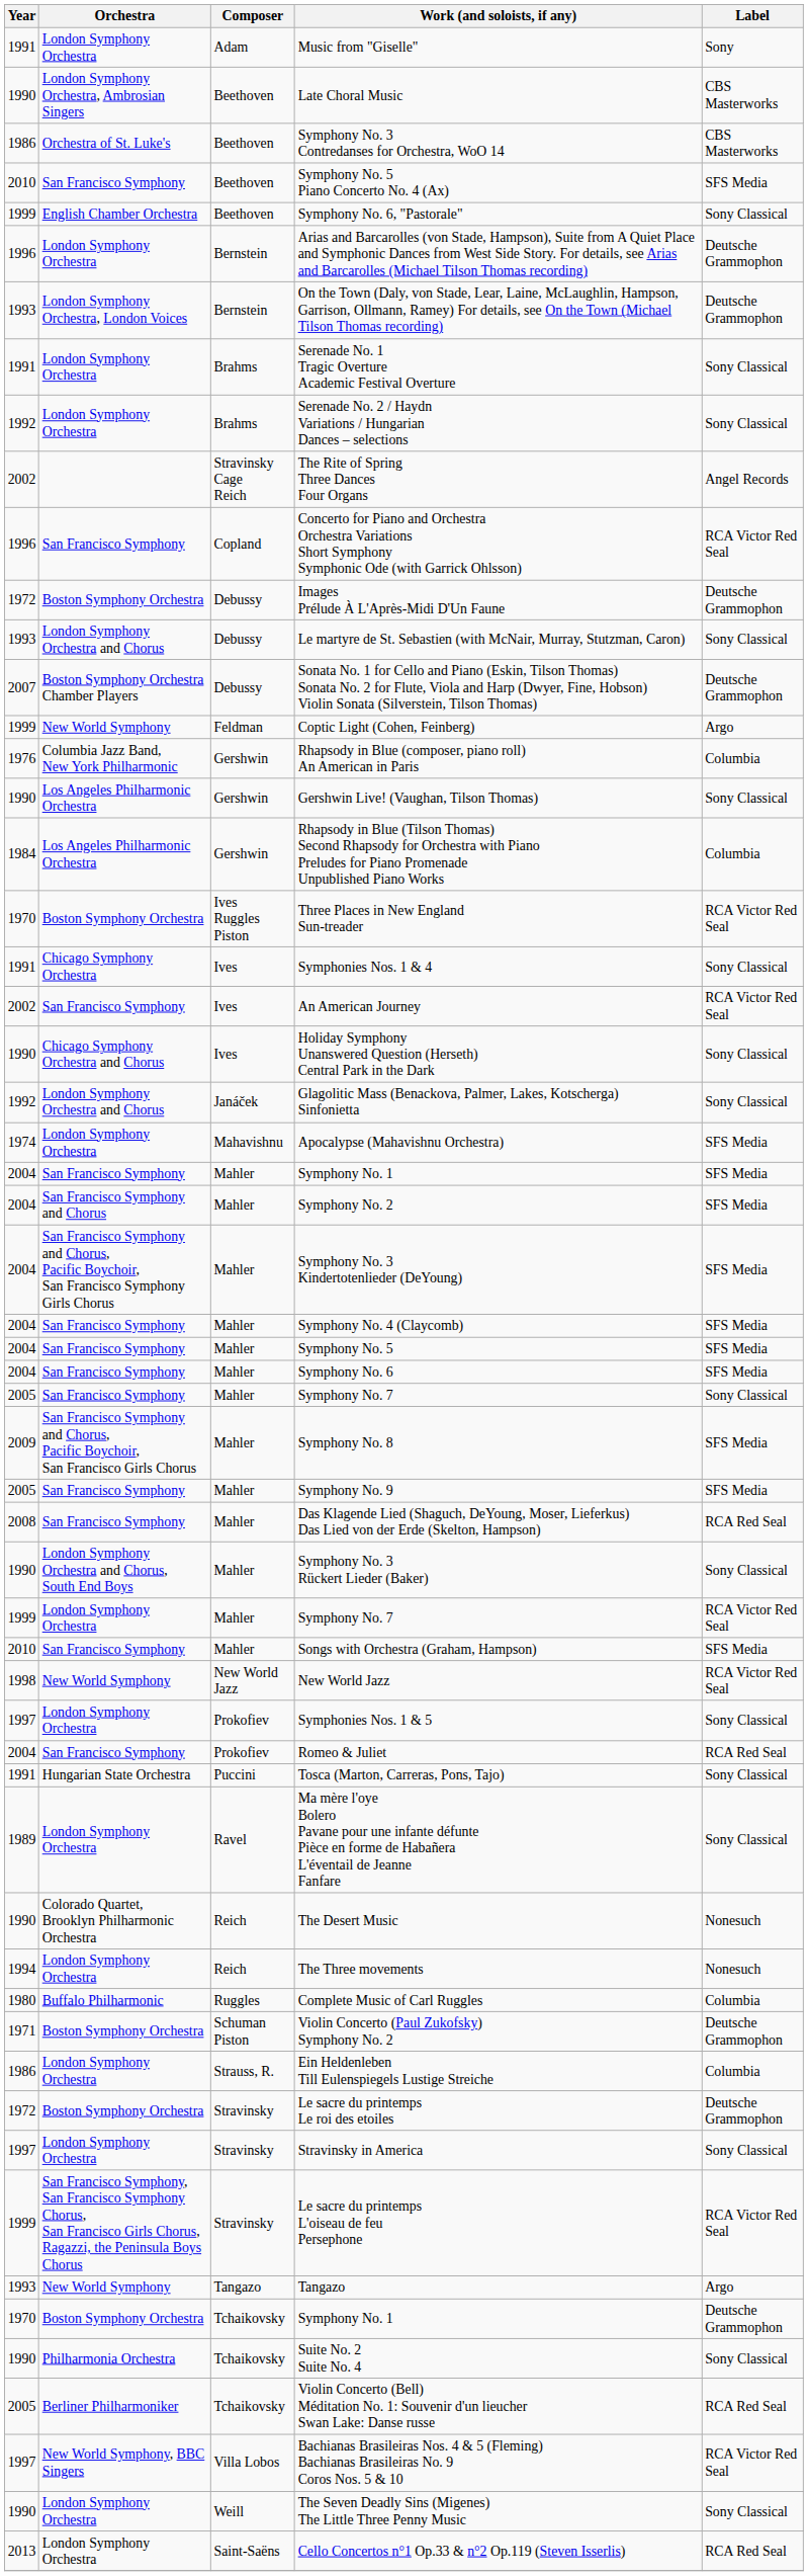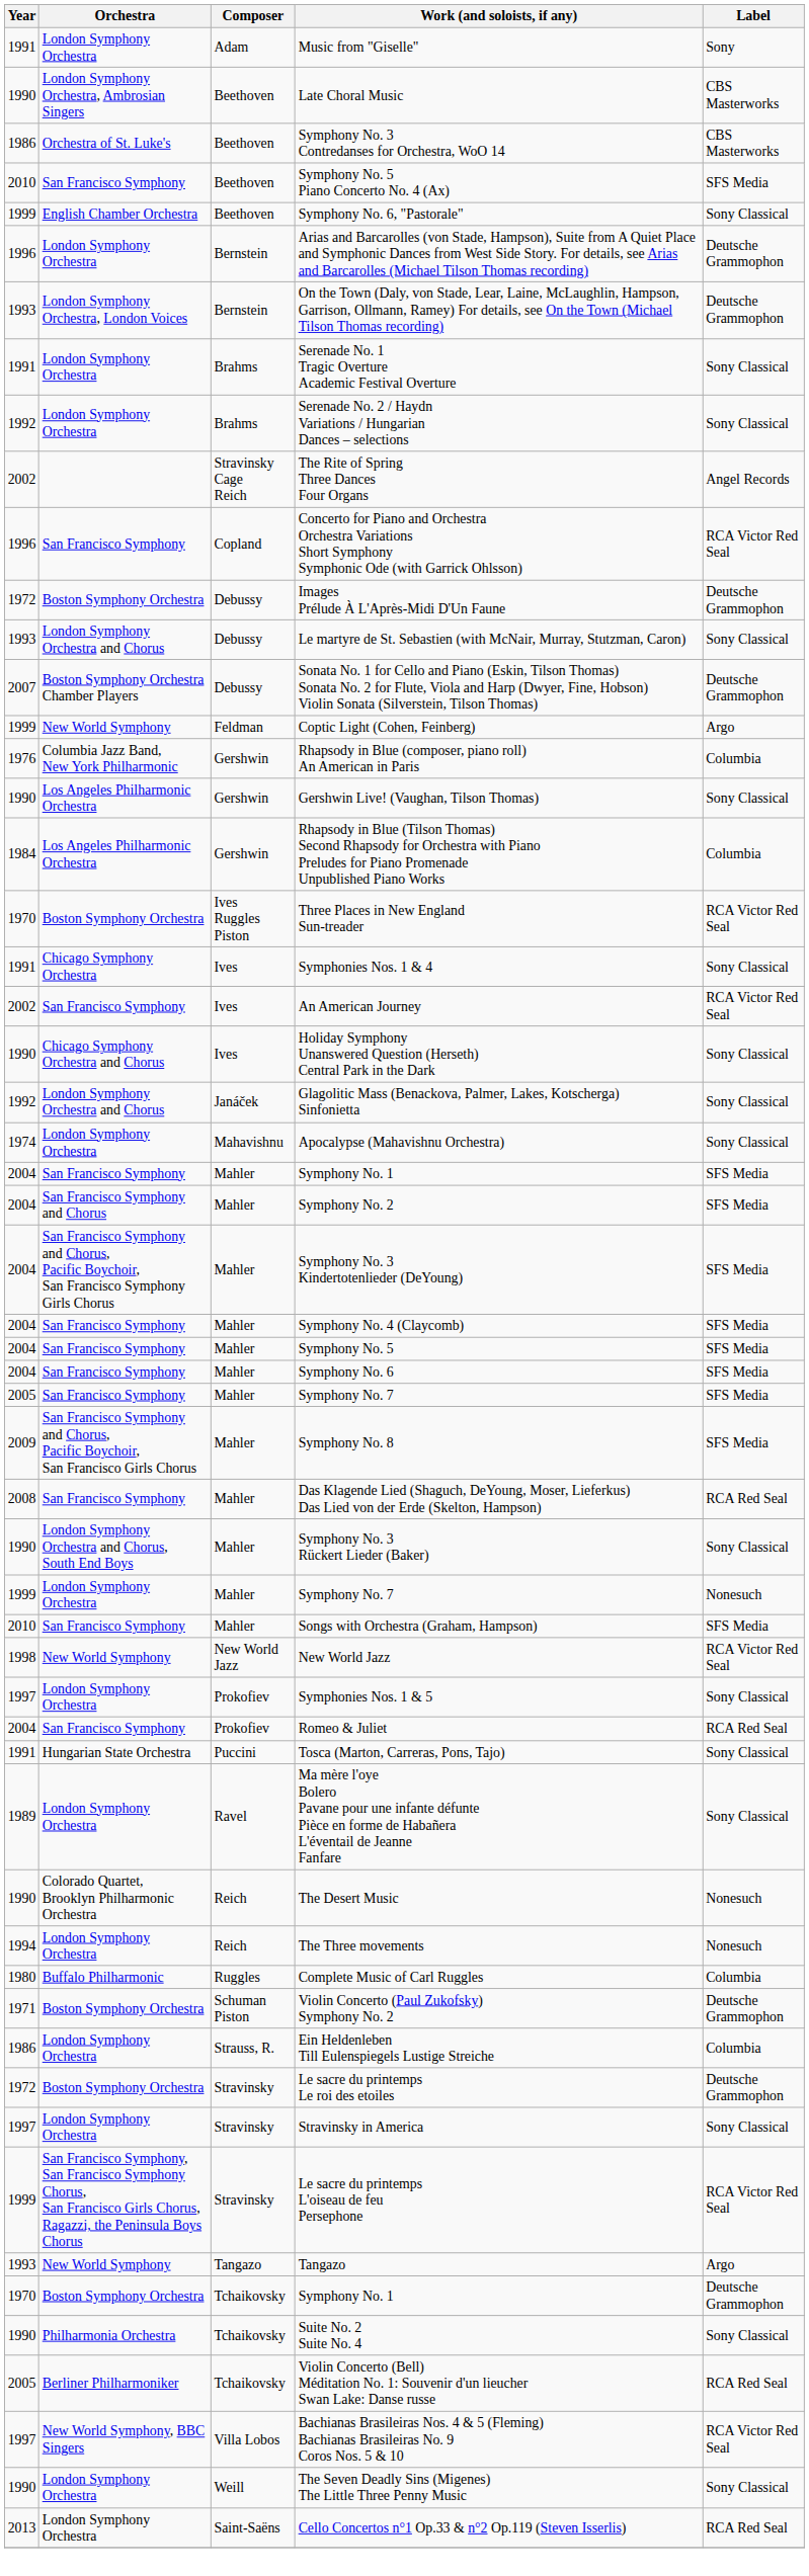 <table class="sortable wikitable" style="font-size:95%;">
 <tr>
 <th>Year</th>
 <th>Orchestra</th>
 <th>Composer</th>
 <th>Work (and soloists, if any)</th>
 <th>Label</th>
 </tr>
 <tr>
 <td>1991</td>
 <td><a href='#'>London Symphony Orchestra</a></td>
 <td>Adam</td>
 <td>Music from "Giselle"</td>
 <td>Sony</td>
 </tr>
 <tr>
 <td>1990</td>
 <td><a href='#'>London Symphony Orchestra</a>, <a href='#'>Ambrosian Singers</a></td>
 <td>Beethoven</td>
 <td>Late Choral Music</td>
 <td>CBS Masterworks</td>
 </tr>
 <tr>
 <td>1986</td>
 <td><a href='#'>Orchestra of St. Luke's</a></td>
 <td>Beethoven</td>
 <td>Symphony No. 3 <br>Contredanses for Orchestra, WoO 14</td>
 <td>CBS Masterworks</td>
 </tr>
 <tr>
 <td>2010</td>
 <td><a href='#'>San Francisco Symphony</a></td>
 <td>Beethoven</td>
 <td>Symphony No. 5 <br>Piano Concerto No. 4 (Ax)</td>
 <td>SFS Media</td>
 </tr>
 <tr>
 <td>1999</td>
 <td><a href='#'>English Chamber Orchestra</a></td>
 <td>Beethoven</td>
 <td>Symphony No. 6, "Pastorale"</td>
 <td>Sony Classical</td>
 </tr>
 <tr>
 <td>1996</td>
 <td><a href='#'>London Symphony Orchestra</a></td>
 <td>Bernstein</td>
 <td>Arias and Barcarolles (von Stade, Hampson), Suite from A Quiet Place and Symphonic Dances from West Side Story. For details, see <a href='#'>Arias and Barcarolles (Michael Tilson Thomas recording)</a></td>
 <td>Deutsche Grammophon</td>
 </tr>
 <tr>
 <td>1993</td>
 <td><a href='#'>London Symphony Orchestra</a>, <a href='#'>London Voices</a></td>
 <td>Bernstein</td>
 <td>On the Town (Daly, von Stade, Lear, Laine, McLaughlin, Hampson, Garrison, Ollmann, Ramey) For details, see <a href='#'>On the Town (Michael Tilson Thomas recording)</a></td>
 <td>Deutsche Grammophon</td>
 </tr>
 <tr>
 <td>1991</td>
 <td><a href='#'>London Symphony Orchestra</a></td>
 <td>Brahms</td>
 <td>Serenade No. 1<br>Tragic Overture<br>Academic Festival Overture</td>
 <td>Sony Classical</td>
 </tr>
 <tr>
 <td>1992</td>
 <td><a href='#'>London Symphony Orchestra</a></td>
 <td>Brahms</td>
 <td>Serenade No. 2 / Haydn<br>Variations / Hungarian<br>Dances – selections</td>
 <td>Sony Classical</td>
 </tr>
 <tr>
 <td>2002</td>
 <td></td>
 <td>Stravinsky<br>Cage<br>Reich</td>
 <td>The Rite of Spring <br>Three Dances<br>Four Organs</td>
 <td>Angel Records</td>
 </tr>
 <tr>
 <td>1996</td>
 <td><a href='#'>San Francisco Symphony</a></td>
 <td>Copland</td>
 <td>Concerto for Piano and Orchestra<br>Orchestra Variations<br>Short Symphony<br>Symphonic Ode (with Garrick Ohlsson)</td>
 <td>RCA Victor Red Seal</td>
 </tr>
 <tr>
 <td>1972</td>
 <td><a href='#'>Boston Symphony Orchestra</a></td>
 <td>Debussy</td>
 <td>Images<br>Prélude À L'Après-Midi D'Un Faune</td>
 <td>Deutsche Grammophon</td>
 </tr>
 <tr>
 <td>1993</td>
 <td><a href='#'>London Symphony Orchestra</a> and <a href='#'>Chorus</a></td>
 <td>Debussy</td>
 <td>Le martyre de St. Sebastien (with McNair, Murray, Stutzman, Caron)</td>
 <td>Sony Classical</td>
 </tr>
 <tr>
 <td>2007</td>
 <td><a href='#'>Boston Symphony Orchestra</a> Chamber Players</td>
 <td>Debussy</td>
 <td>Sonata No. 1 for Cello and Piano (Eskin, Tilson Thomas) <br>Sonata No. 2 for Flute, Viola and Harp (Dwyer, Fine, Hobson)<br>Violin Sonata (Silverstein, Tilson Thomas)</td>
 <td>Deutsche Grammophon</td>
 </tr>
 <tr>
 <td>1999</td>
 <td><a href='#'>New World Symphony</a></td>
 <td>Feldman</td>
 <td>Coptic Light (Cohen, Feinberg)</td>
 <td>Argo</td>
 </tr>
 <tr>
 <td>1976</td>
 <td>Columbia Jazz Band,<br><a href='#'>New York Philharmonic</a></td>
 <td>Gershwin</td>
 <td>Rhapsody in Blue (composer, piano roll)<br>An American in Paris</td>
 <td>Columbia</td>
 </tr>
 <tr>
 <td>1990</td>
 <td><a href='#'>Los Angeles Philharmonic Orchestra</a></td>
 <td>Gershwin</td>
 <td>Gershwin Live! (Vaughan, Tilson Thomas)</td>
 <td>Sony Classical</td>
 </tr>
 <tr>
 <td>1984</td>
 <td><a href='#'>Los Angeles Philharmonic Orchestra</a></td>
 <td>Gershwin</td>
 <td>Rhapsody in Blue (Tilson Thomas)<br>Second Rhapsody for Orchestra with Piano <br>Preludes for Piano Promenade<br>Unpublished Piano Works</td>
 <td>Columbia</td>
 </tr>
 <tr>
 <td>1970</td>
 <td><a href='#'>Boston Symphony Orchestra</a></td>
 <td>Ives<br>Ruggles<br>Piston</td>
 <td>Three Places in New England<br>Sun-treader</td>
 <td>RCA Victor Red Seal</td>
 </tr>
 <tr>
 <td>1991</td>
 <td><a href='#'>Chicago Symphony Orchestra</a></td>
 <td>Ives</td>
 <td>Symphonies Nos. 1 & 4</td>
 <td>Sony Classical</td>
 </tr>
 <tr>
 <td>2002</td>
 <td><a href='#'>San Francisco Symphony</a></td>
 <td>Ives</td>
 <td>An American Journey</td>
 <td>RCA Victor Red Seal</td>
 </tr>
 <tr>
 <td>1990</td>
 <td><a href='#'>Chicago Symphony Orchestra</a> and <a href='#'>Chorus</a></td>
 <td>Ives</td>
 <td>Holiday Symphony<br>Unanswered Question (Herseth)<br>Central Park in the Dark</td>
 <td>Sony Classical</td>
 </tr>
 <tr>
 <td>1992</td>
 <td><a href='#'>London Symphony Orchestra</a> and <a href='#'>Chorus</a></td>
 <td>Janáček</td>
 <td>Glagolitic Mass (Benackova, Palmer, Lakes, Kotscherga)<br>Sinfonietta</td>
 <td>Sony Classical</td>
 </tr>
 <tr>
 <td>1974</td>
 <td><a href='#'>London Symphony Orchestra</a></td>
 <td>Mahavishnu</td>
 <td>Apocalypse (Mahavishnu Orchestra)</td>
-<td>SFS Media</td>
+<td>Sony Classical</td>
 </tr>
 <tr>
 <td>2004</td>
 <td><a href='#'>San Francisco Symphony</a></td>
 <td>Mahler</td>
 <td>Symphony No. 1</td>
 <td>SFS Media</td>
 </tr>
 <tr>
 <td>2004</td>
 <td><a href='#'>San Francisco Symphony</a> and <a href='#'>Chorus</a></td>
 <td>Mahler</td>
 <td>Symphony No. 2</td>
 <td>SFS Media</td>
 </tr>
 <tr>
 <td>2004</td>
 <td><a href='#'>San Francisco Symphony</a> and <a href='#'>Chorus</a>,<br><a href='#'>Pacific Boychoir</a>,<br>San Francisco Symphony Girls Chorus</td>
 <td>Mahler</td>
 <td>Symphony No. 3<br>Kindertotenlieder (DeYoung)</td>
 <td>SFS Media</td>
 </tr>
 <tr>
 <td>2004</td>
 <td><a href='#'>San Francisco Symphony</a></td>
 <td>Mahler</td>
 <td>Symphony No. 4 (Claycomb)</td>
 <td>SFS Media</td>
 </tr>
 <tr>
 <td>2004</td>
 <td><a href='#'>San Francisco Symphony</a></td>
 <td>Mahler</td>
 <td>Symphony No. 5</td>
 <td>SFS Media</td>
 </tr>
 <tr>
 <td>2004</td>
 <td><a href='#'>San Francisco Symphony</a></td>
 <td>Mahler</td>
 <td>Symphony No. 6</td>
 <td>SFS Media</td>
 </tr>
 <tr>
 <td>2005</td>
 <td><a href='#'>San Francisco Symphony</a></td>
 <td>Mahler</td>
 <td>Symphony No. 7</td>
-<td>Sony Classical</td>
+<td>SFS Media</td>
 </tr>
 <tr>
 <td>2009</td>
 <td><a href='#'>San Francisco Symphony</a> and <a href='#'>Chorus</a>,<br> <a href='#'>Pacific Boychoir</a>, <br>San Francisco Girls Chorus</td>
 <td>Mahler</td>
 <td>Symphony No. 8</td>
-<td>SFS Media</td>
-</tr>
-<tr>
-<td>2005</td>
-<td><a href='#'>San Francisco Symphony</a></td>
-<td>Mahler</td>
-<td>Symphony No. 9</td>
 <td>SFS Media</td>
 </tr>
 <tr>
 <td>2008</td>
 <td><a href='#'>San Francisco Symphony</a></td>
 <td>Mahler</td>
 <td>Das Klagende Lied (Shaguch, DeYoung, Moser, Lieferkus)<br>Das Lied von der Erde (Skelton, Hampson)</td>
 <td>RCA Red Seal</td>
 </tr>
 <tr>
 <td>1990</td>
 <td><a href='#'>London Symphony Orchestra</a> and <a href='#'>Chorus</a>, <br><a href='#'>South End Boys</a></td>
 <td>Mahler</td>
 <td>Symphony No. 3<br> Rückert Lieder (Baker)</td>
 <td>Sony Classical</td>
 </tr>
 <tr>
 <td>1999</td>
 <td><a href='#'>London Symphony Orchestra</a></td>
 <td>Mahler</td>
 <td>Symphony No. 7</td>
-<td>RCA Victor Red Seal</td>
+<td>Nonesuch</td>
 </tr>
 <tr>
 <td>2010</td>
 <td><a href='#'>San Francisco Symphony</a></td>
 <td>Mahler</td>
 <td>Songs with Orchestra (Graham, Hampson)</td>
 <td>SFS Media</td>
 </tr>
 <tr>
 <td>1998</td>
 <td><a href='#'>New World Symphony</a></td>
 <td>New World Jazz</td>
 <td>New World Jazz</td>
 <td>RCA Victor Red Seal</td>
 </tr>
 <tr>
 <td>1997</td>
 <td><a href='#'>London Symphony Orchestra</a></td>
 <td>Prokofiev</td>
 <td>Symphonies Nos. 1 & 5</td>
 <td>Sony Classical</td>
 </tr>
 <tr>
 <td>2004</td>
 <td><a href='#'>San Francisco Symphony</a></td>
 <td>Prokofiev</td>
 <td>Romeo & Juliet</td>
 <td>RCA Red Seal</td>
 </tr>
 <tr>
 <td>1991</td>
 <td>Hungarian State Orchestra</td>
 <td>Puccini</td>
 <td>Tosca (Marton, Carreras, Pons, Tajo)</td>
 <td>Sony Classical</td>
 </tr>
 <tr>
 <td>1989</td>
 <td><a href='#'>London Symphony Orchestra</a></td>
 <td>Ravel</td>
 <td>Ma mère l'oye<br>Bolero<br>Pavane pour une infante défunte<br>Pièce en forme de Habañera<br>L'éventail de Jeanne<br>Fanfare</td>
 <td>Sony Classical</td>
 </tr>
 <tr>
 <td>1990</td>
 <td>Colorado Quartet, <br>Brooklyn Philharmonic Orchestra</td>
 <td>Reich</td>
 <td>The Desert Music</td>
 <td>Nonesuch</td>
 </tr>
 <tr>
 <td>1994</td>
 <td><a href='#'>London Symphony Orchestra</a></td>
 <td>Reich</td>
 <td>The Three movements</td>
 <td>Nonesuch</td>
 </tr>
 <tr>
 <td>1980</td>
 <td><a href='#'>Buffalo Philharmonic</a></td>
 <td>Ruggles</td>
 <td>Complete Music of Carl Ruggles</td>
 <td>Columbia</td>
 </tr>
 <tr>
 <td>1971</td>
 <td><a href='#'>Boston Symphony Orchestra</a></td>
 <td>Schuman<br>Piston</td>
 <td>Violin Concerto (<a href='#'>Paul Zukofsky</a>)<br>Symphony No. 2</td>
 <td>Deutsche Grammophon</td>
 </tr>
 <tr>
 <td>1986</td>
 <td><a href='#'>London Symphony Orchestra</a></td>
 <td>Strauss, R.</td>
 <td>Ein Heldenleben<br>Till Eulenspiegels Lustige Streiche</td>
 <td>Columbia</td>
 </tr>
 <tr>
 <td>1972</td>
 <td><a href='#'>Boston Symphony Orchestra</a></td>
 <td>Stravinsky</td>
 <td>Le sacre du printemps<br>Le roi des etoiles</td>
 <td>Deutsche Grammophon</td>
 </tr>
 <tr>
 <td>1997</td>
 <td><a href='#'>London Symphony Orchestra</a></td>
 <td>Stravinsky</td>
 <td>Stravinsky in America</td>
 <td>Sony Classical</td>
 </tr>
 <tr>
 <td>1999</td>
 <td><a href='#'>San Francisco Symphony</a>, <a href='#'>San Francisco Symphony Chorus</a>,<br> <a href='#'>San Francisco Girls Chorus</a>, <br><a href='#'>Ragazzi, the Peninsula Boys Chorus</a></td>
 <td>Stravinsky</td>
 <td>Le sacre du printemps<br>L'oiseau de feu<br>Persephone</td>
 <td>RCA Victor Red Seal</td>
 </tr>
 <tr>
 <td>1993</td>
 <td><a href='#'>New World Symphony</a></td>
 <td>Tangazo</td>
 <td>Tangazo</td>
 <td>Argo</td>
 </tr>
 <tr>
 <td>1970</td>
 <td><a href='#'>Boston Symphony Orchestra</a></td>
 <td>Tchaikovsky</td>
 <td>Symphony No. 1</td>
 <td>Deutsche Grammophon</td>
 </tr>
 <tr>
 <td>1990</td>
 <td><a href='#'>Philharmonia Orchestra</a></td>
 <td>Tchaikovsky</td>
 <td>Suite No. 2<br>Suite No. 4</td>
 <td>Sony Classical</td>
 </tr>
 <tr>
 <td>2005</td>
 <td><a href='#'>Berliner Philharmoniker</a></td>
 <td>Tchaikovsky</td>
 <td>Violin Concerto (Bell)<br>Méditation No. 1: Souvenir d'un lieucher<br>Swan Lake: Danse russe</td>
 <td>RCA Red Seal</td>
 </tr>
 <tr>
 <td>1997</td>
 <td><a href='#'>New World Symphony</a>, <a href='#'>BBC Singers</a></td>
 <td>Villa Lobos</td>
 <td>Bachianas Brasileiras Nos. 4 & 5 (Fleming)<br>Bachianas Brasileiras No. 9<br>Coros Nos. 5 & 10</td>
 <td>RCA Victor Red Seal</td>
 </tr>
 <tr>
 <td>1990</td>
 <td><a href='#'>London Symphony Orchestra</a></td>
 <td>Weill</td>
 <td>The Seven Deadly Sins (Migenes)<br>The Little Three Penny Music</td>
 <td>Sony Classical</td>
 </tr>
 <tr>
 <td>2013</td>
 <td>London Symphony Orchestra</td>
 <td>Saint-Saëns</td>
 <td><a href='#'>Cello Concertos n°1</a> Op.33 & <a href='#'>n°2</a> Op.119 (<a href='#'>Steven Isserlis</a>)</td>
 <td>RCA Red Seal</td>
 </tr>
 <tr>
 </tr>
 </table>
